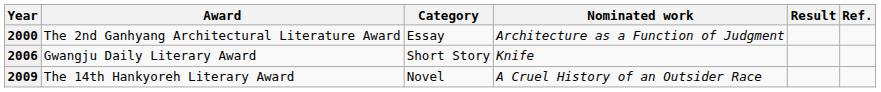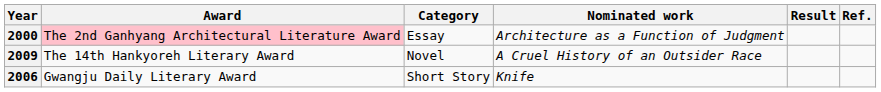 <table class="wikitable plainrowheaders">
 <tr>
 <th>Year</th>
 <th>Award</th>
 <th>Category</th>
 <th>Nominated work</th>
 <th>Result</th>
 <th>Ref.</th>
 </tr>
 <tr>
 <th scope="row">2000</th>
-<td>The 2nd Ganhyang Architectural Literature Award</td>
+<td style="background: pink;">The 2nd Ganhyang Architectural Literature Award</td>
 <td>Essay</td>
 <td><em>Architecture as a Function of Judgment</em></td>
+<td></td>
+<td></td>
+</tr>
+<tr>
+<th scope="row">2009</th>
+<td>The 14th Hankyoreh Literary Award</td>
+<td>Novel</td>
+<td><em>A Cruel History of an Outsider Race</em></td>
 <td></td>
 <td></td>
 </tr>
 <tr>
 <th scope="row">2006</th>
 <td>Gwangju Daily Literary Award</td>
 <td>Short Story</td>
 <td><em>Knife</em></td>
 <td></td>
 <td></td>
 </tr>
-<tr>
-<th scope="row">2009</th>
-<td>The 14th Hankyoreh Literary Award</td>
-<td>Novel</td>
-<td><em>A Cruel History of an Outsider Race</em></td>
-<td></td>
-<td></td>
-</tr>
 </table>
